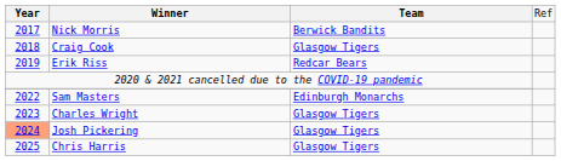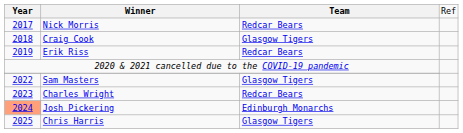 <table class="wikitable" style="text-align:left">
 <tr>
 <th width=50px>Year</th>
 <th width=300px >Winner</th>
 <th width=300px >Team</th>
 <td width=20px>Ref</td>
 </tr>
 <tr>
 <td align=center><a href='#'>2017</a></td>
 <td> <a href='#'>Nick Morris</a></td>
-<td><a href='#'>Berwick Bandits</a></td>
+<td><a href='#'>Redcar Bears</a></td>
 <td></td>
 </tr>
 <tr>
 <td align=center><a href='#'>2018</a></td>
 <td> <a href='#'>Craig Cook</a></td>
 <td><a href='#'>Glasgow Tigers</a></td>
 <td></td>
 </tr>
 <tr>
 <td align=center><a href='#'>2019</a></td>
 <td> <a href='#'>Erik Riss</a></td>
 <td><a href='#'>Redcar Bears</a></td>
 <td></td>
 </tr>
 <tr>
 <td align=center colspan=3><em>2020 & 2021 cancelled due to the <a href='#'>COVID-19 pandemic</a></em></td>
 </tr>
 <tr>
 </tr>
 <tr>
 <td align=center><a href='#'>2022</a></td>
 <td> <a href='#'>Sam Masters</a></td>
-<td><a href='#'>Edinburgh Monarchs</a></td>
+<td><a href='#'>Glasgow Tigers</a></td>
 <td></td>
 </tr>
 <tr>
 <td align=center><a href='#'>2023</a></td>
 <td> <a href='#'>Charles Wright</a></td>
-<td><a href='#'>Glasgow Tigers</a></td>
+<td><a href='#'>Redcar Bears</a></td>
 <td></td>
 </tr>
 <tr>
 <td align=center style="background: lightsalmon;"><a href='#'>2024</a></td>
 <td> <a href='#'>Josh Pickering</a></td>
-<td><a href='#'>Glasgow Tigers</a></td>
+<td><a href='#'>Edinburgh Monarchs</a></td>
 <td></td>
 </tr>
 <tr align=left>
 <td align=center><a href='#'>2025</a></td>
 <td> <a href='#'>Chris Harris</a></td>
 <td><a href='#'>Glasgow Tigers</a></td>
 <td></td>
 </tr>
 </table>
